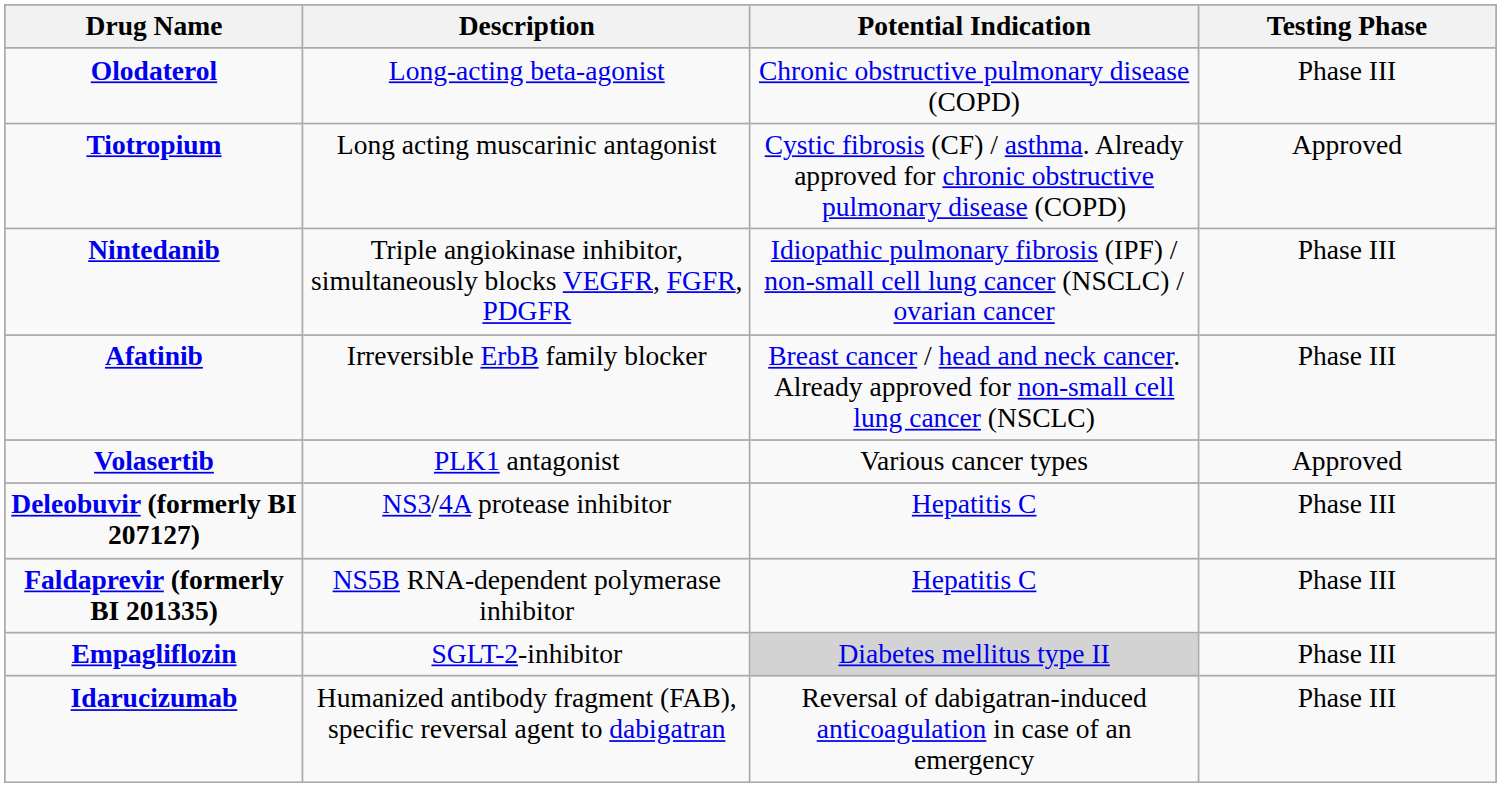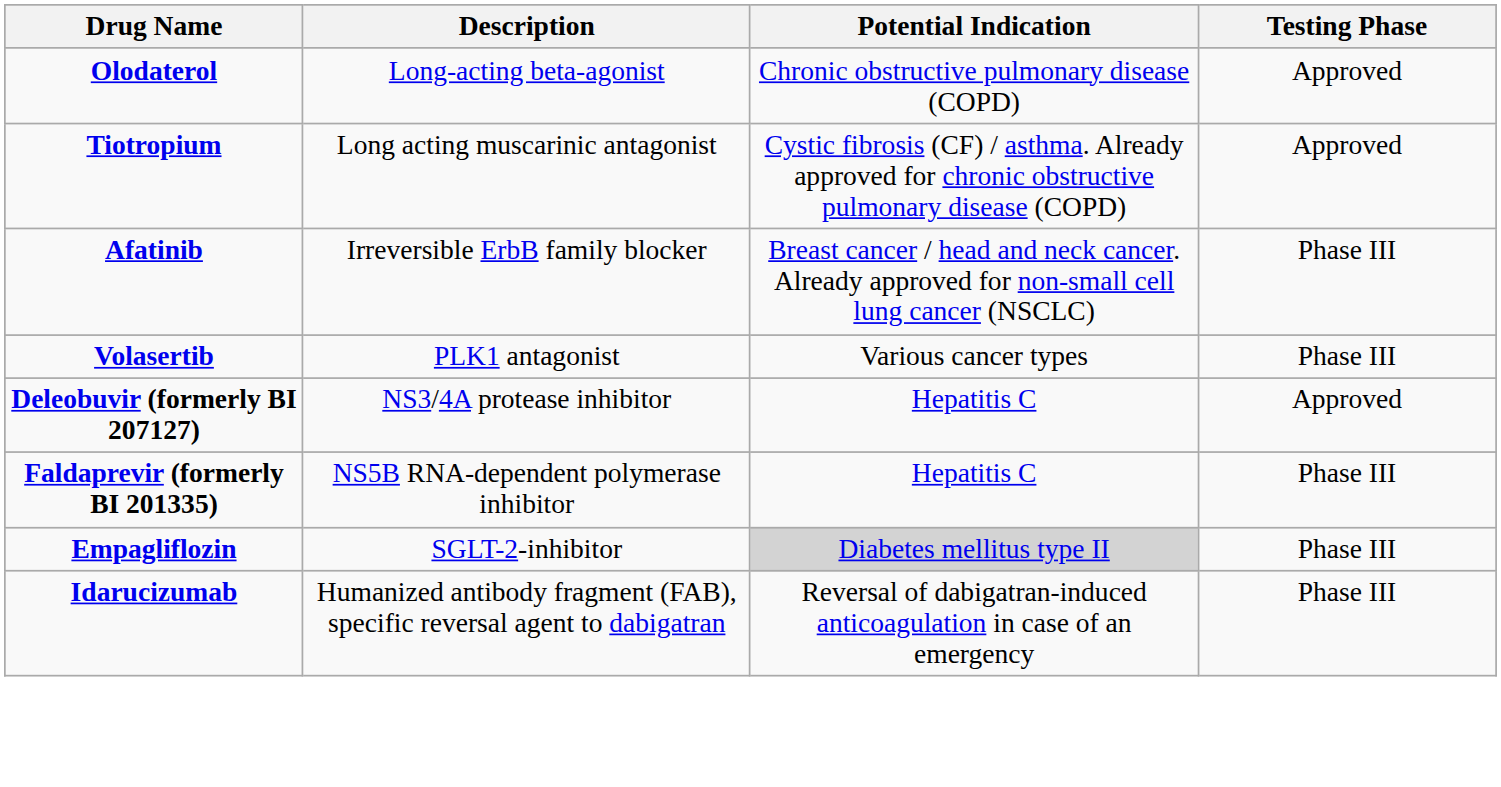 <table class="wikitable sortable" style="text-align:center">
 <tr valign="bottom">
 <th width="20%">Drug Name</th>
 <th width="30%">Description</th>
 <th width="30%">Potential Indication</th>
 <th width="20%">Testing Phase</th>
 </tr>
 <tr valign="top">
 <td><strong><a href='#'>Olodaterol</a></strong></td>
 <td><a href='#'>Long-acting beta-agonist</a></td>
 <td><a href='#'>Chronic obstructive pulmonary disease</a> (COPD)</td>
-<td>Phase III</td>
+<td>Approved</td>
 </tr>
 <tr valign="top">
 <td><strong><a href='#'>Tiotropium</a></strong></td>
 <td>Long acting muscarinic antagonist</td>
 <td><a href='#'>Cystic fibrosis</a> (CF) / <a href='#'>asthma</a>. Already approved for <a href='#'>chronic obstructive pulmonary disease</a> (COPD)</td>
 <td>Approved</td>
-</tr>
-<tr valign="top">
-<td><strong><a href='#'>Nintedanib</a></strong></td>
-<td>Triple angiokinase inhibitor, simultaneously blocks <a href='#'>VEGFR</a>, <a href='#'>FGFR</a>, <a href='#'>PDGFR</a></td>
-<td><a href='#'>Idiopathic pulmonary fibrosis</a> (IPF) / <a href='#'>non-small cell lung cancer</a> (NSCLC) / <a href='#'>ovarian cancer</a></td>
-<td>Phase III</td>
 </tr>
 <tr valign="top">
 <td><strong><a href='#'>Afatinib</a></strong></td>
 <td>Irreversible <a href='#'>ErbB</a> family blocker</td>
 <td><a href='#'>Breast cancer</a> / <a href='#'>head and neck cancer</a>. Already approved for <a href='#'>non-small cell lung cancer</a> (NSCLC)</td>
 <td>Phase III</td>
 </tr>
 <tr valign="top">
 <td><strong><a href='#'>Volasertib</a></strong></td>
 <td><a href='#'>PLK1</a> antagonist</td>
 <td>Various cancer types</td>
-<td>Approved</td>
+<td>Phase III</td>
 </tr>
 <tr valign="top">
 <td><strong><a href='#'>Deleobuvir</a> (formerly BI 207127)</strong></td>
 <td><a href='#'>NS3</a>/<a href='#'>4A</a> protease inhibitor</td>
 <td><a href='#'>Hepatitis C</a></td>
-<td>Phase III</td>
+<td>Approved</td>
 </tr>
 <tr valign="top">
 <td><strong><a href='#'>Faldaprevir</a> (formerly BI 201335)</strong></td>
 <td><a href='#'>NS5B</a> RNA-dependent polymerase inhibitor</td>
 <td><a href='#'>Hepatitis C</a></td>
 <td>Phase III</td>
 </tr>
 <tr valign="top">
 <td><strong><a href='#'>Empagliflozin</a></strong></td>
 <td><a href='#'>SGLT-2</a>-inhibitor</td>
 <td style="background: lightgrey;"><a href='#'>Diabetes mellitus type II</a></td>
 <td>Phase III</td>
 </tr>
 <tr valign="top">
 <td><strong><a href='#'>Idarucizumab</a></strong></td>
 <td>Humanized antibody fragment (FAB), specific reversal agent to <a href='#'>dabigatran</a></td>
 <td>Reversal of dabigatran-induced <a href='#'>anticoagulation</a> in case of an emergency</td>
 <td>Phase III</td>
 </tr>
 </table>
